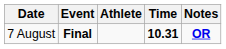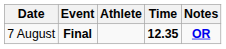 <table class="wikitable sortable" style="text-align:center" style=text-align:center>
 <tr>
 <th>Date</th>
 <th>Event</th>
 <th>Athlete</th>
 <th>Time</th>
 <th>Notes</th>
 </tr>
 <tr>
 <td>7 August</td>
 <td><strong>Final</strong></td>
 <td align=left></td>
-<td><strong>10.31</strong></td>
+<td><strong>12.35</strong></td>
 <td><strong><a href='#'>OR</a></strong></td>
 </tr>
 </table>
